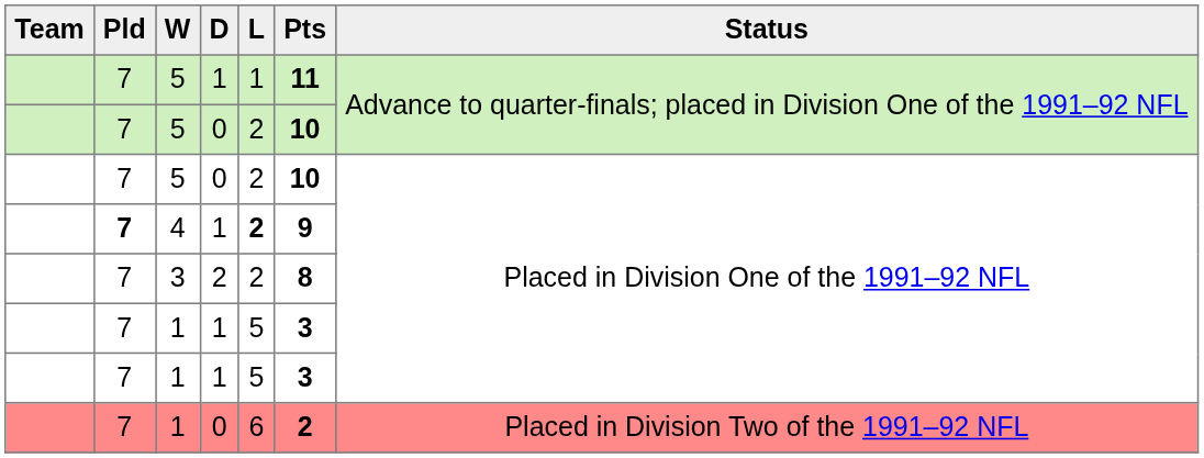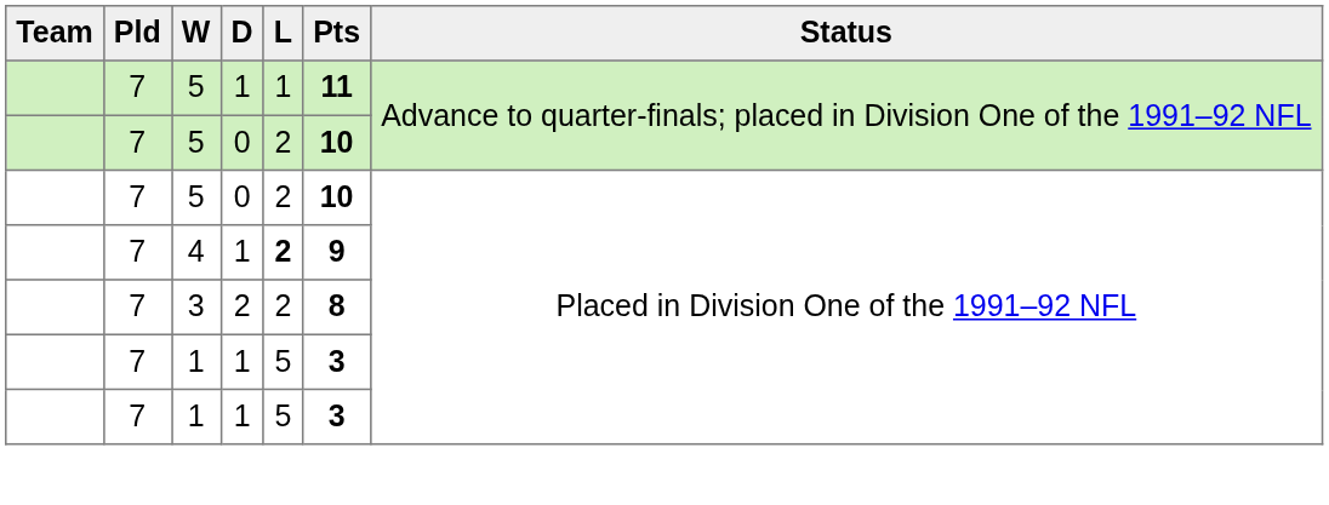 <table style=border-collapse:collapse border=1 cellspacing=0 cellpadding=5>
 <tr align=center bgcolor=#efefef>
 <th>Team</th>
 <th>Pld</th>
 <th>W</th>
 <th>D</th>
 <th>L</th>
 <th>Pts</th>
 <th>Status</th>
 </tr>
 <tr align=center style="background:#D0F0C0;">
 <td style="text-align:left;"> </td>
 <td>7</td>
 <td>5</td>
 <td>1</td>
 <td>1</td>
 <td><strong>11</strong></td>
 <td rowspan=2>Advance to quarter-finals; placed in Division One of the <a href='#'>1991–92 NFL</a></td>
 </tr>
 <tr align=center style="background:#D0F0C0;">
 <td style="text-align:left;"> </td>
 <td>7</td>
 <td>5</td>
 <td>0</td>
 <td>2</td>
 <td><strong>10</strong></td>
 </tr>
 <tr align=center style="background:#FFFFFF;">
 <td style="text-align:left;"> </td>
 <td>7</td>
 <td>5</td>
 <td>0</td>
 <td>2</td>
 <td><strong>10</strong></td>
 <td rowspan=5>Placed in Division One of the <a href='#'>1991–92 NFL</a></td>
 </tr>
 <tr align=center style="background:#FFFFFF;">
 <td style="text-align:left;"> </td>
-<td><strong>7</strong></td>
+<td>7</td>
 <td>4</td>
 <td>1</td>
 <td><strong>2</strong></td>
 <td><strong>9</strong></td>
 </tr>
 <tr align=center style="background:#FFFFFF;">
 <td style="text-align:left;"> </td>
 <td>7</td>
 <td>3</td>
 <td>2</td>
 <td>2</td>
 <td><strong>8</strong></td>
 </tr>
 <tr align=center style="background:#FFFFFF;">
 <td style="text-align:left;"> </td>
 <td>7</td>
 <td>1</td>
 <td>1</td>
 <td>5</td>
 <td><strong>3</strong></td>
 </tr>
 <tr align=center style="background:#FFFFFF;">
 <td style="text-align:left;"> </td>
 <td>7</td>
 <td>1</td>
 <td>1</td>
 <td>5</td>
 <td><strong>3</strong></td>
 </tr>
-<tr align=center style="background:#FF8888;">
-<td style="text-align:left;"> </td>
-<td>7</td>
-<td>1</td>
-<td>0</td>
-<td>6</td>
-<td><strong>2</strong></td>
-<td rowspan=1>Placed in Division Two of the <a href='#'>1991–92 NFL</a></td>
-</tr>
 </table>
